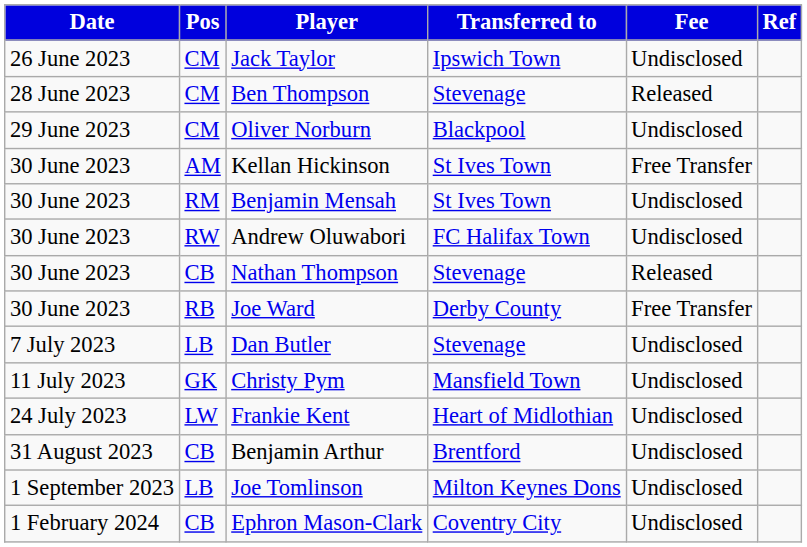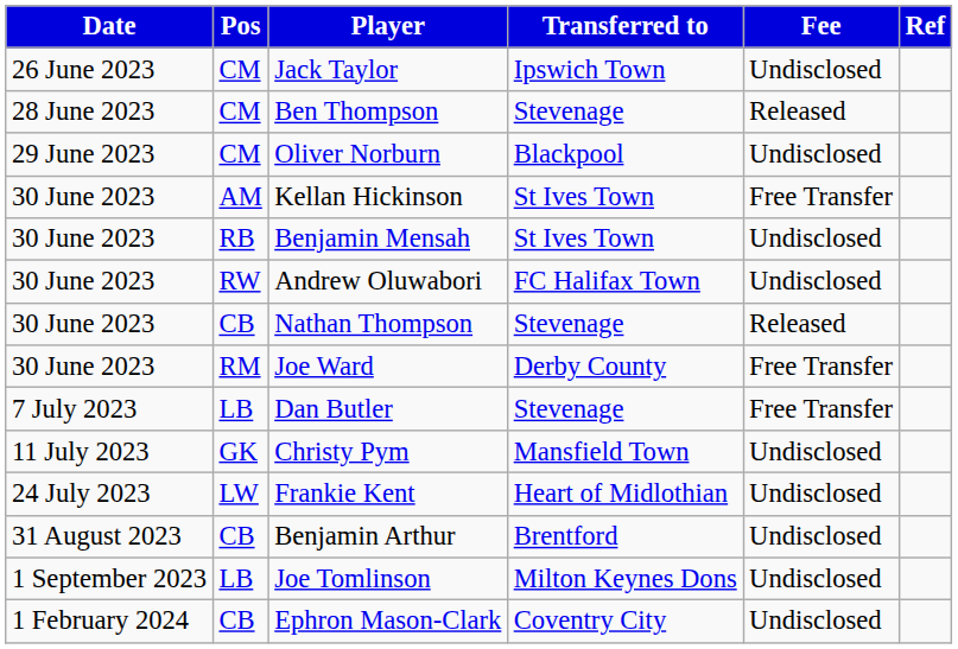 <table class="wikitable plainrowheaders sortable">
 <tr>
 <th style="color:#ffffff; background:#0000dd;">Date</th>
 <th style="color:#ffffff; background:#0000dd;">Pos</th>
 <th style="color:#ffffff; background:#0000dd;">Player</th>
 <th style="color:#ffffff; background:#0000dd;">Transferred to</th>
 <th style="color:#ffffff; background:#0000dd;">Fee</th>
 <th style="color:#ffffff; background:#0000dd;">Ref</th>
 </tr>
 <tr>
 <td>26 June 2023</td>
 <td><a href='#'>CM</a></td>
 <td> <a href='#'>Jack Taylor</a></td>
 <td> <a href='#'>Ipswich Town</a></td>
 <td>Undisclosed</td>
 <td></td>
 </tr>
 <tr>
 <td>28 June 2023</td>
 <td><a href='#'>CM</a></td>
 <td> <a href='#'>Ben Thompson</a></td>
 <td> <a href='#'>Stevenage</a></td>
 <td>Released</td>
 <td></td>
 </tr>
 <tr>
 <td>29 June 2023</td>
 <td><a href='#'>CM</a></td>
 <td> <a href='#'>Oliver Norburn</a></td>
 <td> <a href='#'>Blackpool</a></td>
 <td>Undisclosed</td>
 <td></td>
 </tr>
 <tr>
 <td>30 June 2023</td>
 <td><a href='#'>AM</a></td>
 <td> Kellan Hickinson</td>
 <td> <a href='#'>St Ives Town</a></td>
 <td>Free Transfer</td>
 <td></td>
 </tr>
 <tr>
 <td>30 June 2023</td>
-<td><a href='#'>RM</a></td>
+<td><a href='#'>RB</a></td>
 <td> <a href='#'>Benjamin Mensah</a></td>
 <td> <a href='#'>St Ives Town</a></td>
 <td>Undisclosed</td>
 <td></td>
 </tr>
 <tr>
 <td>30 June 2023</td>
 <td><a href='#'>RW</a></td>
 <td> Andrew Oluwabori</td>
 <td> <a href='#'>FC Halifax Town</a></td>
 <td>Undisclosed</td>
 <td></td>
 </tr>
 <tr>
 <td>30 June 2023</td>
 <td><a href='#'>CB</a></td>
 <td> <a href='#'>Nathan Thompson</a></td>
 <td> <a href='#'>Stevenage</a></td>
 <td>Released</td>
 <td></td>
 </tr>
 <tr>
 <td>30 June 2023</td>
-<td><a href='#'>RB</a></td>
+<td><a href='#'>RM</a></td>
 <td> <a href='#'>Joe Ward</a></td>
 <td> <a href='#'>Derby County</a></td>
 <td>Free Transfer</td>
 <td></td>
 </tr>
 <tr>
 <td>7 July 2023</td>
 <td><a href='#'>LB</a></td>
 <td> <a href='#'>Dan Butler</a></td>
 <td> <a href='#'>Stevenage</a></td>
-<td>Undisclosed</td>
+<td>Free Transfer</td>
 <td></td>
 </tr>
 <tr>
 <td>11 July 2023</td>
 <td><a href='#'>GK</a></td>
 <td> <a href='#'>Christy Pym</a></td>
 <td> <a href='#'>Mansfield Town</a></td>
 <td>Undisclosed</td>
 <td></td>
 </tr>
 <tr>
 <td>24 July 2023</td>
 <td><a href='#'>LW</a></td>
 <td> <a href='#'>Frankie Kent</a></td>
 <td> <a href='#'>Heart of Midlothian</a></td>
 <td>Undisclosed</td>
 <td></td>
 </tr>
 <tr>
 <td>31 August 2023</td>
 <td><a href='#'>CB</a></td>
 <td> Benjamin Arthur</td>
 <td> <a href='#'>Brentford</a></td>
 <td>Undisclosed</td>
 <td></td>
 </tr>
 <tr>
 <td>1 September 2023</td>
 <td><a href='#'>LB</a></td>
 <td> <a href='#'>Joe Tomlinson</a></td>
 <td> <a href='#'>Milton Keynes Dons</a></td>
 <td>Undisclosed</td>
 <td></td>
 </tr>
 <tr>
 <td>1 February 2024</td>
 <td><a href='#'>CB</a></td>
 <td> <a href='#'>Ephron Mason-Clark</a></td>
 <td> <a href='#'>Coventry City</a></td>
 <td>Undisclosed</td>
 <td></td>
 </tr>
 </table>
